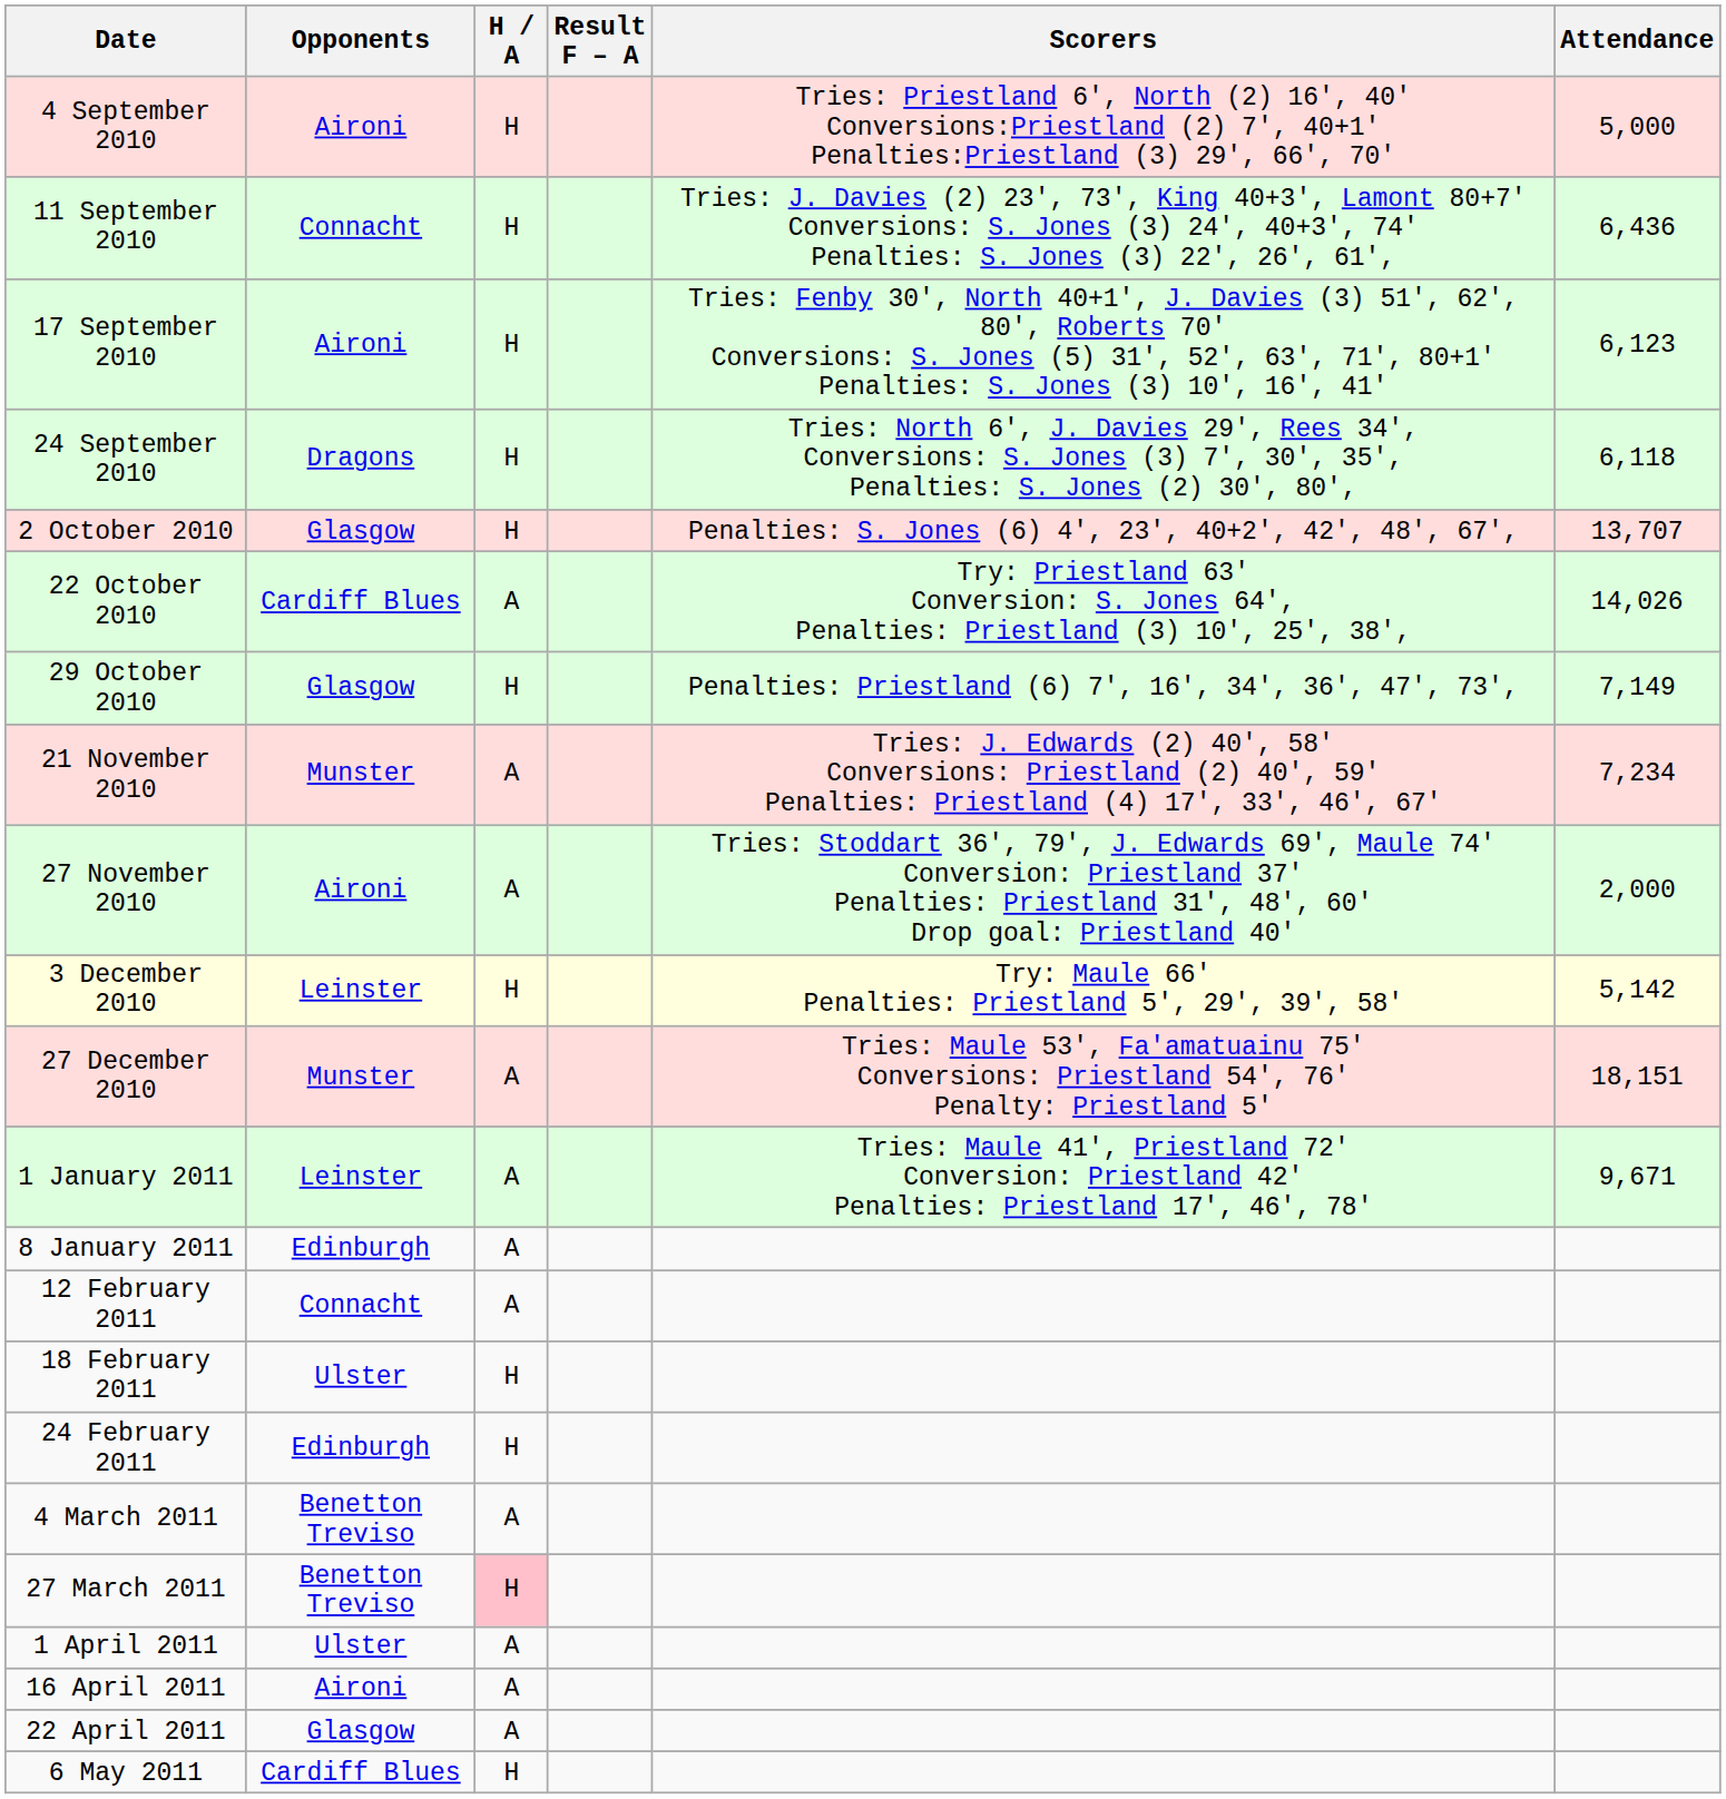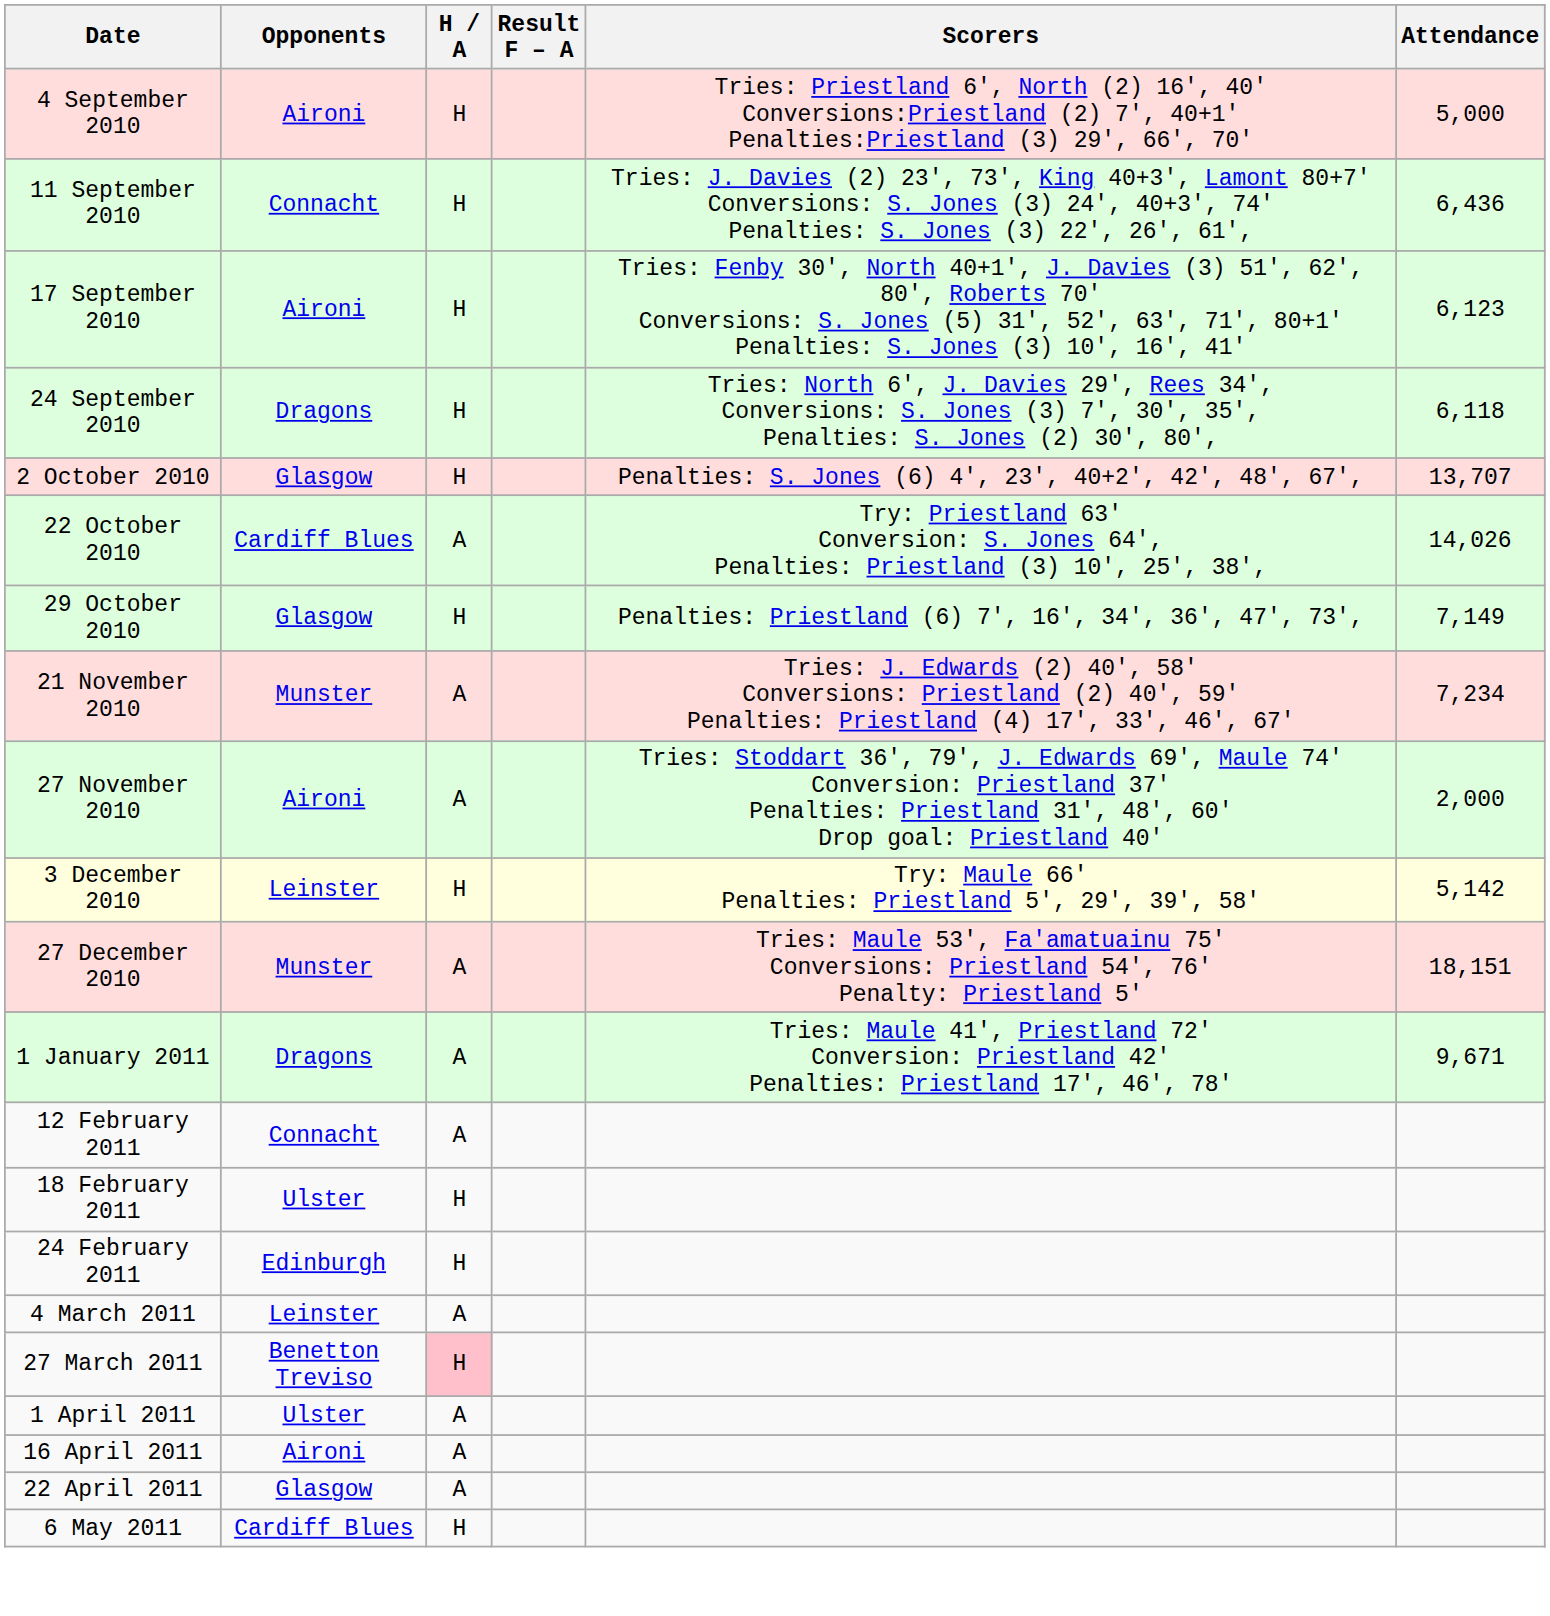 <table class="wikitable" style="text-align:center">
 <tr>
 <th>Date</th>
 <th>Opponents</th>
 <th>H / A</th>
 <th>Result<br>F – A</th>
 <th>Scorers</th>
 <th>Attendance</th>
 </tr>
 <tr bgcolor="ffdddd">
 <td>4 September 2010</td>
 <td><a href='#'>Aironi</a></td>
 <td>H</td>
 <td> </td>
 <td>Tries: <a href='#'>Priestland</a> 6', <a href='#'>North</a> (2) 16', 40' <br> Conversions:<a href='#'>Priestland</a> (2) 7', 40+1' <br> Penalties:<a href='#'>Priestland</a> (3) 29', 66', 70'</td>
 <td>5,000</td>
 </tr>
 <tr bgcolor="ddffdd">
 <td>11 September 2010</td>
 <td><a href='#'>Connacht</a></td>
 <td>H</td>
 <td> </td>
 <td>Tries: <a href='#'>J. Davies</a> (2) 23', 73', <a href='#'>King</a> 40+3', <a href='#'>Lamont</a> 80+7' <br> Conversions: <a href='#'>S. Jones</a> (3) 24', 40+3', 74' <br> Penalties: <a href='#'>S. Jones</a> (3) 22', 26', 61',</td>
 <td>6,436</td>
 </tr>
 <tr bgcolor="ddffdd">
 <td>17 September 2010</td>
 <td><a href='#'>Aironi</a></td>
 <td>H</td>
 <td> </td>
 <td>Tries: <a href='#'>Fenby</a> 30', <a href='#'>North</a> 40+1', <a href='#'>J. Davies</a> (3) 51', 62', 80', <a href='#'>Roberts</a> 70' <br> Conversions: <a href='#'>S. Jones</a> (5) 31', 52', 63', 71', 80+1' <br> Penalties: <a href='#'>S. Jones</a> (3) 10', 16', 41'</td>
 <td>6,123</td>
 </tr>
 <tr bgcolor="ddffdd">
 <td>24 September 2010</td>
 <td><a href='#'>Dragons</a></td>
 <td>H</td>
 <td></td>
 <td>Tries: <a href='#'>North</a> 6', <a href='#'>J. Davies</a> 29', <a href='#'>Rees</a> 34', <br> Conversions: <a href='#'>S. Jones</a> (3) 7', 30', 35', <br> Penalties: <a href='#'>S. Jones</a> (2) 30', 80',</td>
 <td>6,118</td>
 </tr>
 <tr bgcolor="ffdddd">
 <td>2 October 2010</td>
 <td><a href='#'>Glasgow</a></td>
 <td>H</td>
 <td> </td>
 <td>Penalties: <a href='#'>S. Jones</a> (6) 4', 23', 40+2', 42', 48', 67',</td>
 <td>13,707</td>
 </tr>
 <tr bgcolor="ddffdd">
 <td>22 October 2010</td>
 <td><a href='#'>Cardiff Blues</a></td>
 <td>A</td>
 <td> </td>
 <td>Try: <a href='#'>Priestland</a> 63' <br> Conversion: <a href='#'>S. Jones</a> 64', <br> Penalties: <a href='#'>Priestland</a> (3) 10', 25', 38',</td>
 <td>14,026</td>
 </tr>
 <tr bgcolor="ddffdd">
 <td>29 October 2010</td>
 <td><a href='#'>Glasgow</a></td>
 <td>H</td>
 <td> </td>
 <td>Penalties: <a href='#'>Priestland</a> (6) 7', 16', 34', 36', 47', 73',</td>
 <td>7,149</td>
 </tr>
 <tr bgcolor="ffdddd">
 <td>21 November 2010</td>
 <td><a href='#'>Munster</a></td>
 <td>A</td>
 <td> </td>
 <td>Tries: <a href='#'>J. Edwards</a> (2) 40', 58' <br> Conversions: <a href='#'>Priestland</a> (2) 40', 59' <br> Penalties: <a href='#'>Priestland</a> (4) 17', 33', 46', 67'</td>
 <td>7,234</td>
 </tr>
 <tr bgcolor="ddffdd">
 <td>27 November 2010</td>
 <td><a href='#'>Aironi</a></td>
 <td>A</td>
 <td> </td>
 <td>Tries: <a href='#'>Stoddart</a> 36', 79', <a href='#'>J. Edwards</a> 69', <a href='#'>Maule</a> 74' <br> Conversion: <a href='#'>Priestland</a> 37' <br> Penalties: <a href='#'>Priestland</a> 31', 48', 60' <br> Drop goal: <a href='#'>Priestland</a> 40'</td>
 <td>2,000</td>
 </tr>
 <tr bgcolor="ffffdd">
 <td>3 December 2010</td>
 <td><a href='#'>Leinster</a></td>
 <td>H</td>
 <td> </td>
 <td>Try: <a href='#'>Maule</a> 66' <br> Penalties: <a href='#'>Priestland</a> 5', 29', 39', 58'</td>
 <td>5,142</td>
 </tr>
 <tr bgcolor="ffdddd">
 <td>27 December 2010</td>
 <td><a href='#'>Munster</a></td>
 <td>A</td>
 <td> </td>
 <td>Tries: <a href='#'>Maule</a> 53', <a href='#'>Fa'amatuainu</a> 75' <br> Conversions: <a href='#'>Priestland</a> 54', 76' <br> Penalty: <a href='#'>Priestland</a> 5'</td>
 <td>18,151</td>
 </tr>
 <tr bgcolor="ddffdd">
 <td>1 January 2011</td>
-<td><a href='#'>Leinster</a></td>
+<td><a href='#'>Dragons</a></td>
 <td>A</td>
 <td></td>
 <td>Tries: <a href='#'>Maule</a> 41', <a href='#'>Priestland</a> 72' <br> Conversion: <a href='#'>Priestland</a> 42' <br> Penalties: <a href='#'>Priestland</a> 17', 46', 78'</td>
 <td>9,671</td>
-</tr>
-<tr>
-<td>8 January 2011</td>
-<td><a href='#'>Edinburgh</a></td>
-<td>A</td>
-<td></td>
-<td></td>
-<td></td>
 </tr>
 <tr>
 <td>12 February 2011</td>
 <td><a href='#'>Connacht</a></td>
 <td>A</td>
 <td></td>
 <td></td>
 <td></td>
 </tr>
 <tr>
 <td>18 February 2011</td>
 <td><a href='#'>Ulster</a></td>
 <td>H</td>
 <td></td>
 <td></td>
 <td></td>
 </tr>
 <tr>
 <td>24 February 2011</td>
 <td><a href='#'>Edinburgh</a></td>
 <td>H</td>
 <td></td>
 <td></td>
 <td></td>
 </tr>
 <tr>
 <td>4 March 2011</td>
-<td><a href='#'>Benetton Treviso</a></td>
+<td><a href='#'>Leinster</a></td>
 <td>A</td>
 <td></td>
 <td></td>
 <td></td>
 </tr>
 <tr>
 <td>27 March 2011</td>
 <td><a href='#'>Benetton Treviso</a></td>
 <td style="background: pink;">H</td>
 <td></td>
 <td></td>
 <td></td>
 </tr>
 <tr>
 <td>1 April 2011</td>
 <td><a href='#'>Ulster</a></td>
 <td>A</td>
 <td></td>
 <td></td>
 <td></td>
 </tr>
 <tr>
 <td>16 April 2011</td>
 <td><a href='#'>Aironi</a></td>
 <td>A</td>
 <td></td>
 <td></td>
 <td></td>
 </tr>
 <tr>
 <td>22 April 2011</td>
 <td><a href='#'>Glasgow</a></td>
 <td>A</td>
 <td></td>
 <td></td>
 <td></td>
 </tr>
 <tr>
 <td>6 May 2011</td>
 <td><a href='#'>Cardiff Blues</a></td>
 <td>H</td>
 <td></td>
 <td></td>
 <td></td>
 </tr>
 </table>
